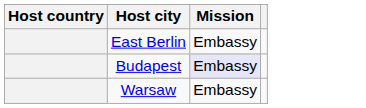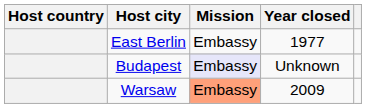 <table class="wikitable plainrowheaders" style="text-align:center;">
 <tr>
 <th scope="col">Host country</th>
 <th scope="col">Host city</th>
 <th scope="col">Mission</th>
+<th scope="col">Year closed</th>
 <th scope="col"></th>
 </tr>
 <tr>
 <th scope="row"></th>
 <td><a href='#'>East Berlin</a></td>
 <td>Embassy</td>
+<td>1977</td>
 <td></td>
 </tr>
 <tr>
 <th scope="row"></th>
 <td><a href='#'>Budapest</a></td>
 <td style="background: lavender;">Embassy</td>
+<td>Unknown</td>
 <td></td>
 </tr>
 <tr>
 <th scope="row"></th>
 <td><a href='#'>Warsaw</a></td>
-<td>Embassy</td>
+<td style="background: lightsalmon;">Embassy</td>
+<td>2009</td>
 <td></td>
 </tr>
 </table>
